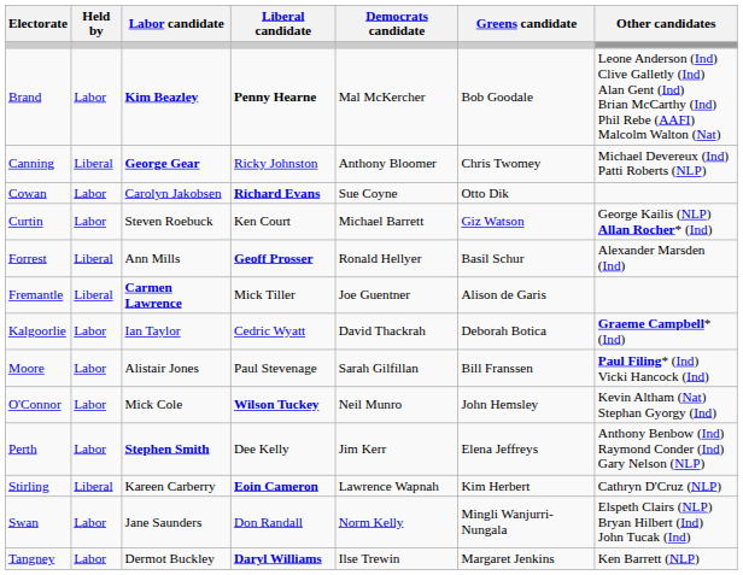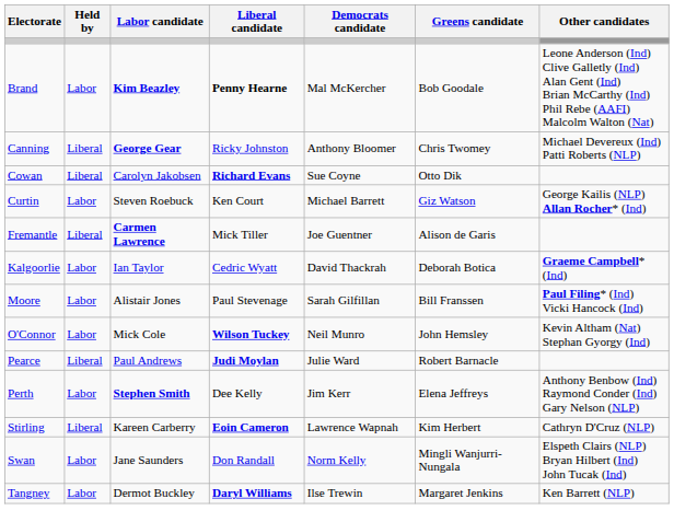 <table class="wikitable">
 <tr>
 <th>Electorate</th>
 <th>Held by</th>
 <th><a href='#'>Labor</a> candidate</th>
 <th><a href='#'>Liberal</a> candidate</th>
 <th><a href='#'>Democrats</a> candidate</th>
 <th><a href='#'>Greens</a> candidate</th>
 <th>Other candidates</th>
 </tr>
 <tr bgcolor="#cccccc">
 <td></td>
 <td></td>
 <td></td>
 <td></td>
 <td></td>
 <td></td>
 <td bgcolor="#999999"></td>
 </tr>
 <tr>
 <td><a href='#'>Brand</a></td>
 <td><a href='#'>Labor</a></td>
 <td><strong><a href='#'>Kim Beazley</a></strong></td>
 <td><strong>Penny Hearne</strong></td>
 <td>Mal McKercher</td>
 <td>Bob Goodale</td>
 <td>Leone Anderson (<a href='#'>Ind</a>)<br>Clive Galletly (<a href='#'>Ind</a>)<br>Alan Gent (<a href='#'>Ind</a>)<br>Brian McCarthy (<a href='#'>Ind</a>)<br>Phil Rebe (<a href='#'>AAFI</a>)<br>Malcolm Walton (<a href='#'>Nat</a>)</td>
 </tr>
 <tr>
 <td><a href='#'>Canning</a></td>
 <td><a href='#'>Liberal</a></td>
 <td><strong><a href='#'>George Gear</a></strong></td>
 <td><a href='#'>Ricky Johnston</a></td>
 <td>Anthony Bloomer</td>
 <td>Chris Twomey</td>
 <td>Michael Devereux (<a href='#'>Ind</a>)<br>Patti Roberts (<a href='#'>NLP</a>)</td>
 </tr>
 <tr>
 <td><a href='#'>Cowan</a></td>
-<td><a href='#'>Labor</a></td>
+<td><a href='#'>Liberal</a></td>
 <td><a href='#'>Carolyn Jakobsen</a></td>
 <td><strong><a href='#'>Richard Evans</a></strong></td>
 <td>Sue Coyne</td>
 <td>Otto Dik</td>
 <td></td>
 </tr>
 <tr>
 <td><a href='#'>Curtin</a></td>
 <td><a href='#'>Labor</a></td>
 <td>Steven Roebuck</td>
 <td>Ken Court</td>
 <td>Michael Barrett</td>
 <td><a href='#'>Giz Watson</a></td>
 <td>George Kailis (<a href='#'>NLP</a>)<br><strong><a href='#'>Allan Rocher</a></strong>* (<a href='#'>Ind</a>)</td>
-</tr>
-<tr>
-<td><a href='#'>Forrest</a></td>
-<td><a href='#'>Liberal</a></td>
-<td>Ann Mills</td>
-<td><strong><a href='#'>Geoff Prosser</a></strong></td>
-<td>Ronald Hellyer</td>
-<td>Basil Schur</td>
-<td>Alexander Marsden (<a href='#'>Ind</a>)</td>
 </tr>
 <tr>
 <td><a href='#'>Fremantle</a></td>
 <td><a href='#'>Liberal</a></td>
 <td><strong><a href='#'>Carmen Lawrence</a></strong></td>
 <td>Mick Tiller</td>
 <td>Joe Guentner</td>
 <td>Alison de Garis</td>
 <td></td>
 </tr>
 <tr>
 <td><a href='#'>Kalgoorlie</a></td>
 <td><a href='#'>Labor</a></td>
 <td><a href='#'>Ian Taylor</a></td>
 <td><a href='#'>Cedric Wyatt</a></td>
 <td>David Thackrah</td>
 <td>Deborah Botica</td>
 <td><strong><a href='#'>Graeme Campbell</a></strong>* (<a href='#'>Ind</a>)</td>
 </tr>
 <tr>
 <td><a href='#'>Moore</a></td>
 <td><a href='#'>Labor</a></td>
 <td>Alistair Jones</td>
 <td>Paul Stevenage</td>
 <td>Sarah Gilfillan</td>
 <td>Bill Franssen</td>
 <td><strong><a href='#'>Paul Filing</a></strong>* (<a href='#'>Ind</a>)<br>Vicki Hancock (<a href='#'>Ind</a>)</td>
 </tr>
 <tr>
 <td><a href='#'>O'Connor</a></td>
 <td><a href='#'>Labor</a></td>
 <td>Mick Cole</td>
 <td><strong><a href='#'>Wilson Tuckey</a></strong></td>
 <td>Neil Munro</td>
 <td>John Hemsley</td>
 <td>Kevin Altham (<a href='#'>Nat</a>)<br>Stephan Gyorgy (<a href='#'>Ind</a>)</td>
 </tr>
 <tr>
+<td><a href='#'>Pearce</a></td>
+<td><a href='#'>Liberal</a></td>
+<td><a href='#'>Paul Andrews</a></td>
+<td><strong><a href='#'>Judi Moylan</a></strong></td>
+<td>Julie Ward</td>
+<td>Robert Barnacle</td>
+<td></td>
+</tr>
+<tr>
 <td><a href='#'>Perth</a></td>
 <td><a href='#'>Labor</a></td>
 <td><strong><a href='#'>Stephen Smith</a></strong></td>
 <td>Dee Kelly</td>
 <td>Jim Kerr</td>
 <td>Elena Jeffreys</td>
 <td>Anthony Benbow (<a href='#'>Ind</a>)<br>Raymond Conder (<a href='#'>Ind</a>)<br>Gary Nelson (<a href='#'>NLP</a>)</td>
 </tr>
 <tr>
 <td><a href='#'>Stirling</a></td>
 <td><a href='#'>Liberal</a></td>
 <td>Kareen Carberry</td>
 <td><strong><a href='#'>Eoin Cameron</a></strong></td>
 <td>Lawrence Wapnah</td>
 <td>Kim Herbert</td>
 <td>Cathryn D'Cruz (<a href='#'>NLP</a>)</td>
 </tr>
 <tr>
 <td><a href='#'>Swan</a></td>
 <td><a href='#'>Labor</a></td>
 <td>Jane Saunders</td>
 <td><a href='#'>Don Randall</a></td>
 <td><a href='#'>Norm Kelly</a></td>
 <td>Mingli Wanjurri-Nungala</td>
 <td>Elspeth Clairs (<a href='#'>NLP</a>)<br>Bryan Hilbert (<a href='#'>Ind</a>)<br>John Tucak (<a href='#'>Ind</a>)</td>
 </tr>
 <tr>
 <td><a href='#'>Tangney</a></td>
 <td><a href='#'>Labor</a></td>
 <td>Dermot Buckley</td>
 <td><strong><a href='#'>Daryl Williams</a></strong></td>
 <td>Ilse Trewin</td>
 <td>Margaret Jenkins</td>
 <td>Ken Barrett (<a href='#'>NLP</a>)</td>
 </tr>
 </table>
